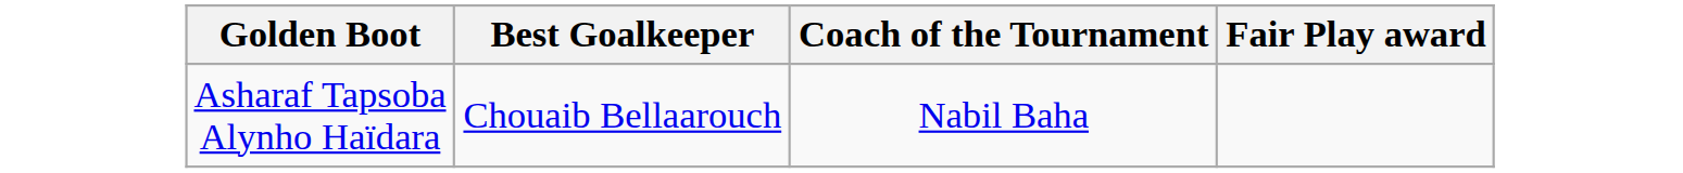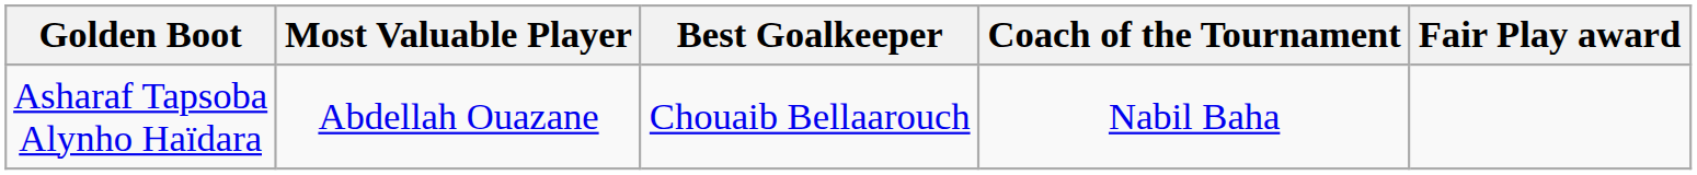 <table class="wikitable" style="text-align: center; margin: 0 auto;">
 <tr>
 <th>Golden Boot</th>
+<th>Most Valuable Player</th>
 <th>Best Goalkeeper</th>
 <th>Coach of the Tournament</th>
 <th>Fair Play award</th>
 </tr>
 <tr>
 <td> <a href='#'>Asharaf Tapsoba</a><br> <a href='#'>Alynho Haïdara</a></td>
+<td> <a href='#'>Abdellah Ouazane</a></td>
 <td> <a href='#'>Chouaib Bellaarouch</a></td>
 <td> <a href='#'>Nabil Baha</a></td>
 <td></td>
 </tr>
 </table>
